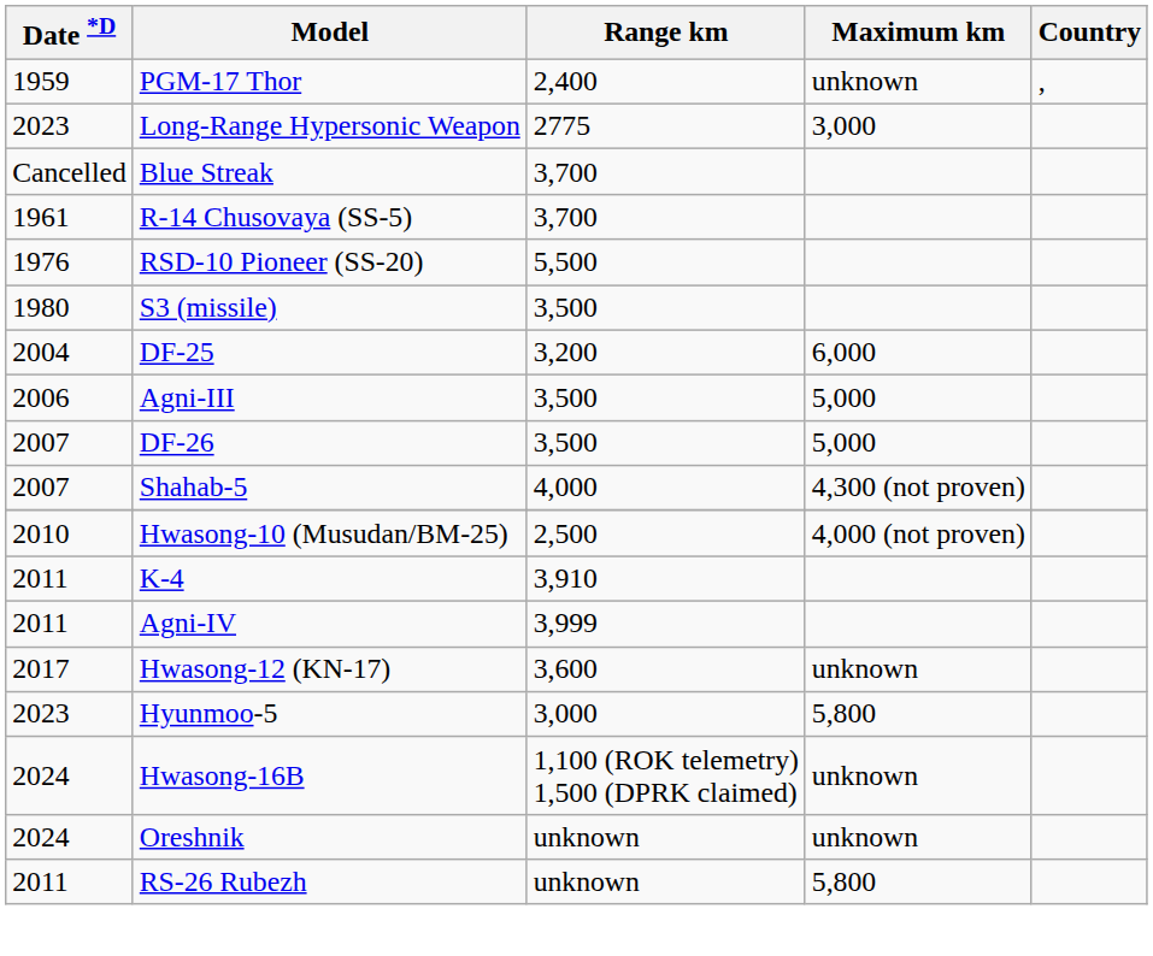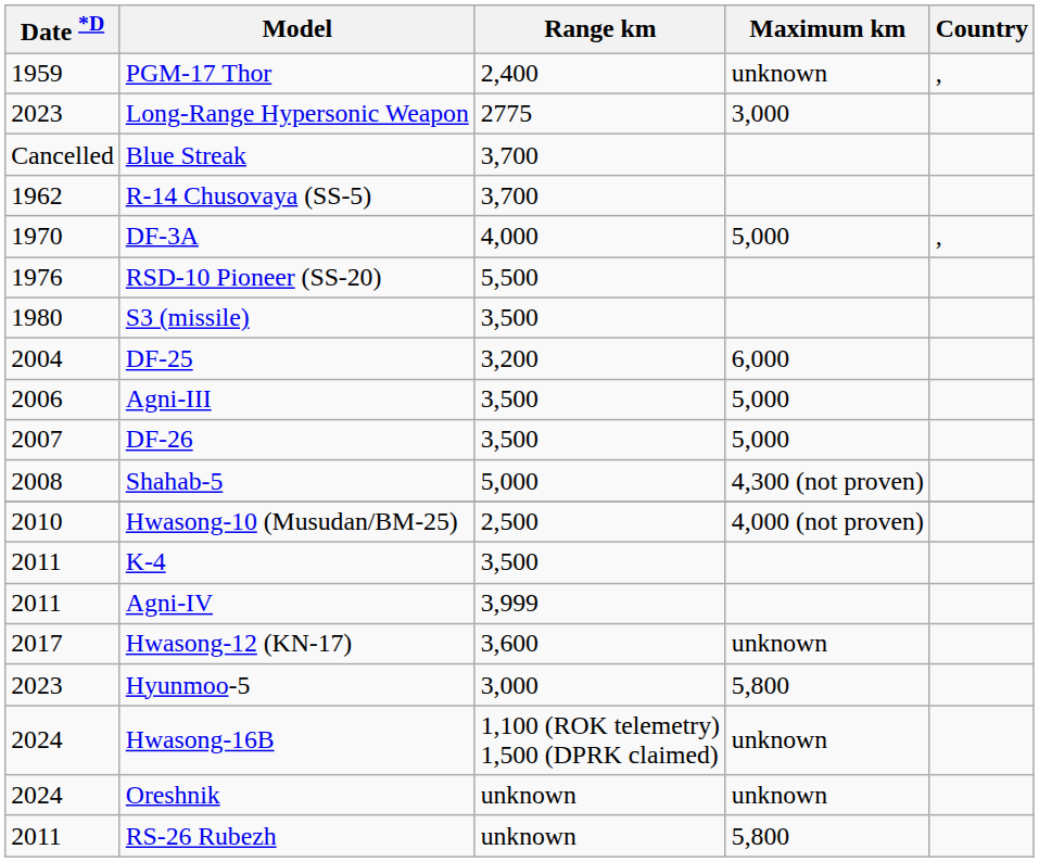 <table class="wikitable sortable">
 <tr>
 <th>Date <sup><a href='#'>*D</a></sup></th>
 <th>Model</th>
 <th>Range km</th>
 <th>Maximum km</th>
 <th class="wikitable sortable">Country</th>
 </tr>
 <tr>
 <td>1959</td>
 <td><a href='#'>PGM-17 Thor</a></td>
 <td>2,400</td>
 <td>unknown</td>
 <td>, </td>
 </tr>
 <tr>
 <td>2023</td>
 <td><a href='#'>Long-Range Hypersonic Weapon</a></td>
 <td>2775</td>
 <td>3,000</td>
 <td></td>
 </tr>
 <tr>
 <td>Cancelled</td>
 <td><a href='#'>Blue Streak</a></td>
 <td>3,700</td>
 <td></td>
 <td></td>
 </tr>
 <tr>
-<td>1961</td>
+<td>1962</td>
 <td><a href='#'>R-14 Chusovaya</a> (SS-5)</td>
 <td>3,700</td>
 <td></td>
 <td></td>
+</tr>
+<tr>
+<td>1970</td>
+<td><a href='#'>DF-3A</a></td>
+<td>4,000</td>
+<td>5,000</td>
+<td>, </td>
 </tr>
 <tr>
 <td>1976</td>
 <td><a href='#'>RSD-10 Pioneer</a> (SS-20)</td>
 <td>5,500</td>
 <td></td>
 <td></td>
 </tr>
 <tr>
 <td>1980</td>
 <td><a href='#'>S3 (missile)</a></td>
 <td>3,500</td>
 <td></td>
 <td></td>
 </tr>
 <tr>
 <td>2004</td>
 <td><a href='#'>DF-25</a></td>
 <td>3,200</td>
 <td>6,000</td>
 <td></td>
 </tr>
 <tr>
 <td>2006</td>
 <td><a href='#'>Agni-III</a></td>
 <td>3,500</td>
 <td>5,000</td>
 <td></td>
 </tr>
 <tr>
 <td>2007</td>
 <td><a href='#'>DF-26</a></td>
 <td>3,500</td>
 <td>5,000</td>
 <td></td>
 </tr>
 <tr>
-<td>2007</td>
+<td>2008</td>
 <td><a href='#'>Shahab-5</a></td>
-<td>4,000</td>
+<td>5,000</td>
 <td>4,300 (not proven)</td>
 <td></td>
 </tr>
 <tr>
 </tr>
 <tr>
 <td>2010</td>
 <td><a href='#'>Hwasong-10</a> (Musudan/BM-25)</td>
 <td>2,500</td>
 <td>4,000 (not proven)</td>
 <td></td>
 </tr>
 <tr>
 <td>2011</td>
 <td><a href='#'>K-4</a></td>
-<td>3,910</td>
+<td>3,500</td>
 <td></td>
 <td></td>
 </tr>
 <tr>
 <td>2011</td>
 <td><a href='#'>Agni-IV</a></td>
 <td>3,999</td>
 <td></td>
 <td></td>
 </tr>
 <tr>
 <td>2017</td>
 <td><a href='#'>Hwasong-12</a> (KN-17)</td>
 <td>3,600</td>
 <td>unknown</td>
 <td></td>
 </tr>
 <tr>
 <td>2023</td>
 <td><a href='#'>Hyunmoo</a>-5</td>
 <td>3,000</td>
 <td>5,800</td>
 <td></td>
 </tr>
 <tr>
 <td>2024</td>
 <td><a href='#'>Hwasong-16B</a></td>
 <td>1,100 (ROK telemetry)<br>1,500 (DPRK claimed)</td>
 <td>unknown</td>
 <td></td>
 </tr>
 <tr>
 <td>2024</td>
 <td><a href='#'>Oreshnik</a></td>
 <td>unknown</td>
 <td>unknown</td>
 <td></td>
 </tr>
 <tr>
 <td>2011</td>
 <td><a href='#'>RS-26 Rubezh</a></td>
 <td>unknown</td>
 <td>5,800</td>
 <td></td>
 </tr>
 </table>
